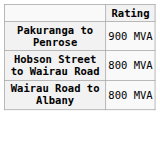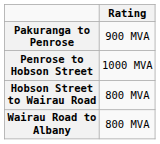 <table class="wikitable" style="text-align:center; width:30%;">
 <tr>
 <td></td>
 <th scope="col">Rating</th>
 </tr>
 <tr>
 <th scope="row">Pakuranga to Penrose</th>
 <td>900 MVA</td>
 </tr>
 <tr>
+<th scope="row">Penrose to Hobson Street</th>
+<td>1000 MVA</td>
+</tr>
+<tr>
 <th scope="row">Hobson Street to Wairau Road</th>
 <td>800 MVA</td>
 </tr>
 <tr>
 <th scope="row">Wairau Road to Albany</th>
 <td>800 MVA</td>
 </tr>
 </table>
